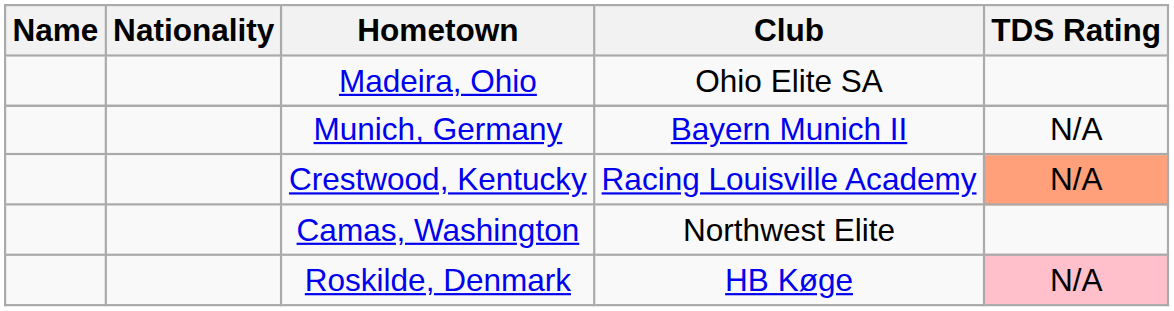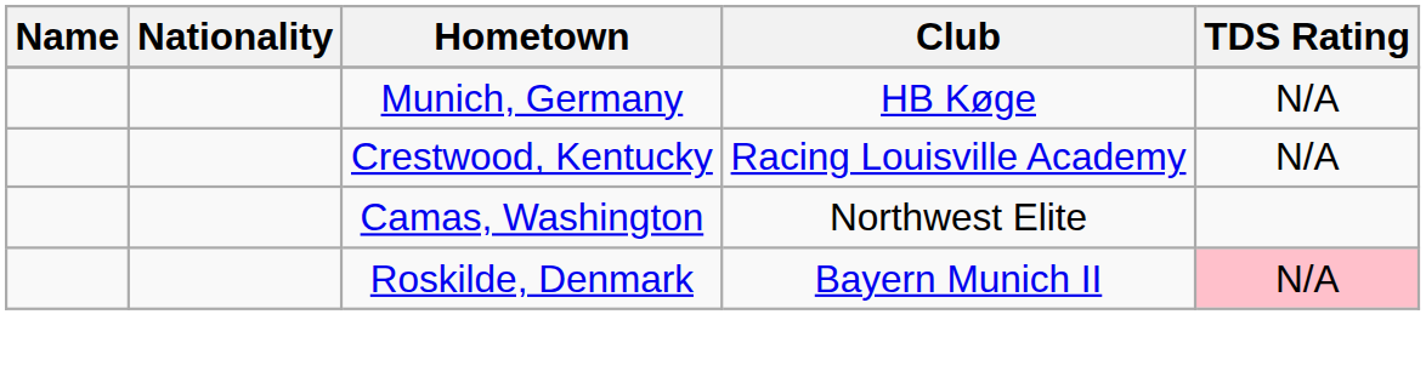 <table class="wikitable" style="font-size:90%; text-align: center;" border="1">
 <tr>
 <th>Name</th>
 <th>Nationality</th>
 <th>Hometown</th>
 <th>Club</th>
 <th>TDS Rating</th>
 </tr>
 <tr>
-<td></td>
-<td></td>
-<td><a href='#'>Madeira, Ohio</a></td>
-<td>Ohio Elite SA</td>
-<td></td>
-</tr>
-<tr>
 </tr>
 <tr>
 <td></td>
 <td></td>
 <td><a href='#'>Munich, Germany</a></td>
-<td><a href='#'>Bayern Munich II</a></td>
+<td><a href='#'>HB Køge</a></td>
 <td>N/A</td>
 </tr>
 <tr>
 <td></td>
 <td></td>
 <td><a href='#'>Crestwood, Kentucky</a></td>
 <td><a href='#'>Racing Louisville Academy</a></td>
-<td style="background: lightsalmon;">N/A</td>
+<td>N/A</td>
 </tr>
 <tr>
 <td></td>
 <td></td>
 <td><a href='#'>Camas, Washington</a></td>
 <td>Northwest Elite</td>
 <td></td>
 </tr>
 <tr>
 <td></td>
 <td></td>
 <td><a href='#'>Roskilde, Denmark</a></td>
-<td><a href='#'>HB Køge</a></td>
+<td><a href='#'>Bayern Munich II</a></td>
 <td style="background: pink;">N/A</td>
 </tr>
 </table>
